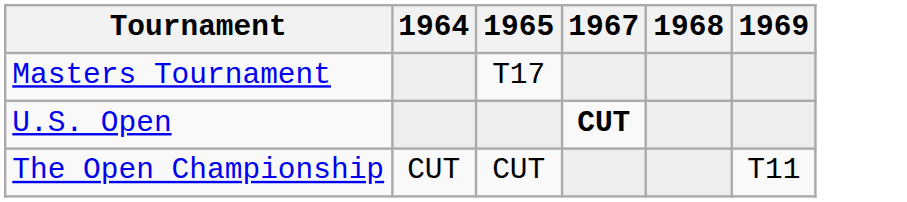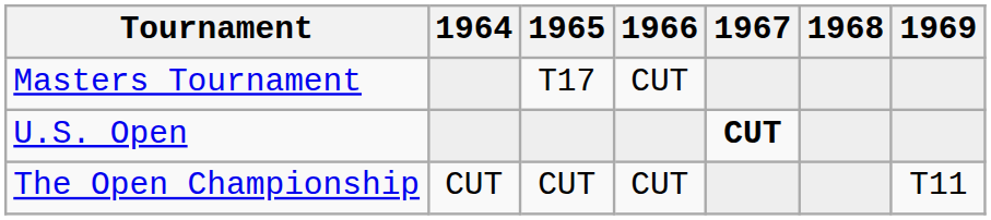 <table class="wikitable" style="font-size:95%;text-align:center;">
 <tr>
 <th>Tournament</th>
 <th>1964</th>
 <th>1965</th>
+<th>1966</th>
 <th>1967</th>
 <th>1968</th>
 <th>1969</th>
 </tr>
 <tr>
 <td align=left><a href='#'>Masters Tournament</a></td>
 <td style="background:#eeeeee;"></td>
 <td>T17</td>
+<td>CUT</td>
 <td style="background:#eeeeee;"></td>
 <td style="background:#eeeeee;"></td>
 <td style="background:#eeeeee;"></td>
 </tr>
 <tr>
 <td align=left><a href='#'>U.S. Open</a></td>
+<td style="background:#eeeeee;"></td>
 <td style="background:#eeeeee;"></td>
 <td style="background:#eeeeee;"></td>
 <td><strong>CUT</strong></td>
 <td style="background:#eeeeee;"></td>
 <td style="background:#eeeeee;"></td>
 </tr>
 <tr>
 <td align=left><a href='#'>The Open Championship</a></td>
 <td>CUT</td>
 <td>CUT</td>
+<td>CUT</td>
 <td style="background:#eeeeee;"></td>
 <td style="background:#eeeeee;"></td>
 <td>T11</td>
 </tr>
 </table>
